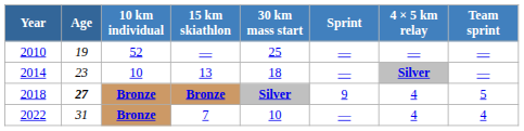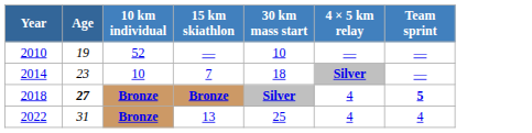 <table class="wikitable" style="font-size:95%; text-align:center; border:grey solid 1px; border-collapse:collapse; background:#ffffff;">
 <tr>
 <th style="background-color:#369; color:white; width:60px;"> Year </th>
 <th style="background-color:#369; color:white; width:40px;"> Age </th>
 <th style="background-color:#4180be; color:white; width:75px;"> 10 km <br> individual </th>
 <th style="background-color:#4180be; color:white; width:75px;"> 15 km <br> skiathlon </th>
 <th style="background-color:#4180be; color:white; width:75px;"> 30 km <br> mass start </th>
-<th style="background-color:#4180be; color:white; width:75px;"> Sprint </th>
 <th style="background-color:#4180be; color:white; width:75px;"> 4 × 5 km <br> relay </th>
 <th style="background-color:#4180be; color:white; width:75px;"> Team <br> sprint </th>
 </tr>
 <tr>
 <td><a href='#'>2010</a></td>
 <td><em>19</em></td>
 <td><a href='#'>52</a></td>
 <td><a href='#'>—</a></td>
-<td><a href='#'>25</a></td>
-<td><a href='#'>—</a></td>
+<td><a href='#'>10</a></td>
 <td><a href='#'>—</a></td>
 <td><a href='#'>—</a></td>
 </tr>
 <tr>
 <td><a href='#'>2014</a></td>
 <td><em>23</em></td>
 <td><a href='#'>10</a></td>
-<td><a href='#'>13</a></td>
+<td><a href='#'>7</a></td>
 <td><a href='#'>18</a></td>
-<td><a href='#'>—</a></td>
 <td style="background:silver;"><a href='#'><strong>Silver</strong></a></td>
 <td><a href='#'>—</a></td>
 </tr>
 <tr>
 <td><a href='#'>2018</a></td>
 <td><strong><em>27</em></strong></td>
 <td style="background:#c96;"><a href='#'><strong>Bronze</strong></a></td>
 <td style="background:#c96;"><a href='#'><strong>Bronze</strong></a></td>
 <td style="background:silver;"><a href='#'><strong>Silver</strong></a></td>
-<td><a href='#'>9</a></td>
 <td><a href='#'>4</a></td>
-<td><a href='#'>5</a></td>
+<td><strong><a href='#'>5</a></strong></td>
 </tr>
 <tr>
 <td><a href='#'>2022</a></td>
 <td><em>31</em></td>
 <td style="background:#c96;"><a href='#'><strong>Bronze</strong></a></td>
-<td><a href='#'>7</a></td>
-<td><a href='#'>10</a></td>
-<td><a href='#'>—</a></td>
+<td><a href='#'>13</a></td>
+<td><a href='#'>25</a></td>
 <td><a href='#'>4</a></td>
 <td><a href='#'>4</a></td>
 </tr>
 </table>
